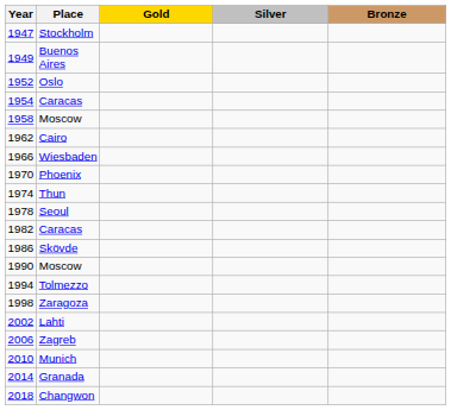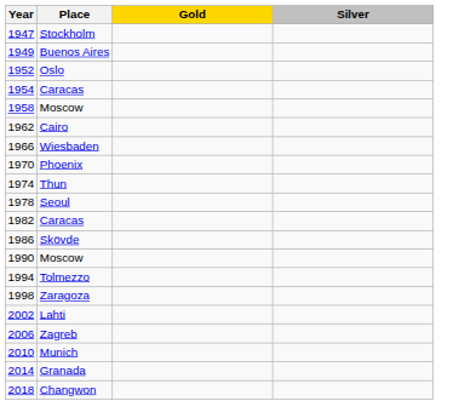 <table class="wikitable">
 <tr>
 <th>Year</th>
 <th>Place</th>
 <th style="background:gold"    width="210">Gold</th>
 <th style="background:silver"  width="210">Silver</th>
-<th style="background:#cc9966" width="210">Bronze</th>
 </tr>
 <tr>
 <td><a href='#'>1947</a></td>
 <td> <a href='#'>Stockholm</a></td>
-<td></td>
 <td></td>
 <td></td>
 </tr>
 <tr>
 <td><a href='#'>1949</a></td>
 <td> <a href='#'>Buenos Aires</a></td>
 <td></td>
 <td></td>
-<td></td>
 </tr>
 <tr>
 <td><a href='#'>1952</a></td>
 <td> <a href='#'>Oslo</a></td>
-<td></td>
 <td></td>
 <td></td>
 </tr>
 <tr>
 <td><a href='#'>1954</a></td>
 <td> <a href='#'>Caracas</a></td>
 <td></td>
 <td></td>
-<td></td>
 </tr>
 <tr>
 <td><a href='#'>1958</a></td>
 <td> Moscow</td>
-<td></td>
 <td></td>
 <td></td>
 </tr>
 <tr>
 <td>1962</td>
 <td> <a href='#'>Cairo</a></td>
 <td></td>
 <td></td>
-<td></td>
 </tr>
 <tr>
 <td>1966</td>
 <td> <a href='#'>Wiesbaden</a></td>
-<td></td>
 <td></td>
 <td></td>
 </tr>
 <tr>
 <td>1970</td>
 <td> <a href='#'>Phoenix</a></td>
 <td></td>
 <td></td>
-<td></td>
 </tr>
 <tr>
 <td>1974</td>
 <td> <a href='#'>Thun</a></td>
-<td></td>
 <td></td>
 <td></td>
 </tr>
 <tr>
 <td>1978</td>
 <td> <a href='#'>Seoul</a></td>
 <td></td>
 <td></td>
-<td></td>
 </tr>
 <tr>
 <td>1982</td>
 <td> <a href='#'>Caracas</a></td>
-<td></td>
 <td></td>
 <td></td>
 </tr>
 <tr>
 <td>1986</td>
 <td> <a href='#'>Skövde</a></td>
 <td></td>
 <td></td>
-<td></td>
 </tr>
 <tr>
 <td>1990</td>
 <td> Moscow</td>
-<td></td>
 <td></td>
 <td></td>
 </tr>
 <tr>
 <td>1994</td>
 <td> <a href='#'>Tolmezzo</a></td>
 <td></td>
 <td></td>
-<td></td>
 </tr>
 <tr>
 <td>1998</td>
 <td> <a href='#'>Zaragoza</a></td>
-<td></td>
 <td></td>
 <td></td>
 </tr>
 <tr>
 <td><a href='#'>2002</a></td>
 <td> <a href='#'>Lahti</a></td>
 <td></td>
 <td></td>
-<td></td>
 </tr>
 <tr>
 <td><a href='#'>2006</a></td>
 <td> <a href='#'>Zagreb</a></td>
-<td></td>
 <td></td>
 <td></td>
 </tr>
 <tr>
 <td><a href='#'>2010</a></td>
 <td> <a href='#'>Munich</a></td>
 <td></td>
 <td></td>
-<td></td>
 </tr>
 <tr>
 <td><a href='#'>2014</a></td>
 <td> <a href='#'>Granada</a></td>
-<td></td>
 <td></td>
 <td></td>
 </tr>
 <tr>
 <td><a href='#'>2018</a></td>
 <td> <a href='#'>Changwon</a></td>
 <td></td>
 <td></td>
-<td></td>
 </tr>
 </table>
